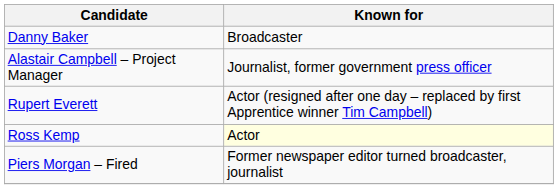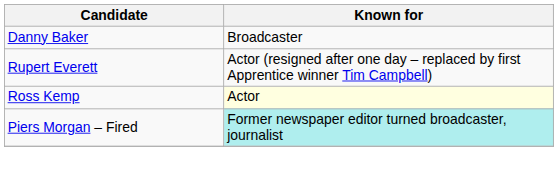 <table class="wikitable" width="50%">
 <tr>
 <th width="40%">Candidate</th>
 <th>Known for</th>
 </tr>
 <tr>
 <td><a href='#'>Danny Baker</a></td>
 <td>Broadcaster</td>
-</tr>
-<tr>
-<td><a href='#'>Alastair Campbell</a> – Project Manager</td>
-<td>Journalist, former government <a href='#'>press officer</a></td>
 </tr>
 <tr>
 <td><a href='#'>Rupert Everett</a></td>
 <td>Actor (resigned after one day – replaced by first Apprentice winner <a href='#'>Tim Campbell</a>)</td>
 </tr>
 <tr>
 <td><a href='#'>Ross Kemp</a></td>
 <td style="background: lightyellow;">Actor</td>
 </tr>
 <tr>
 <td><a href='#'>Piers Morgan</a> – Fired</td>
-<td>Former newspaper editor turned broadcaster, journalist</td>
+<td style="background: paleturquoise;">Former newspaper editor turned broadcaster, journalist</td>
 </tr>
 <tr>
 </tr>
 </table>
